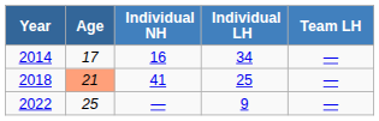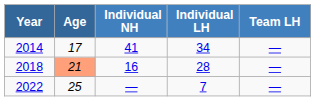 <table class="wikitable" style="font-size:95%; text-align:center; border:grey solid 1px; border-collapse:collapse;" width="30%">
 <tr>
 <th style="background-color:#369; color:white; width:50px;"> Year </th>
 <th style="background-color:#369; color:white; width:40px;"> Age </th>
 <th style="background-color:#4180be; color:white; width:75px;"> Individual NH </th>
 <th style="background-color:#4180be; color:white; width:75px;"> Individual LH </th>
 <th style="background-color:#4180be; color:white; width:75px;"> Team LH </th>
 </tr>
 <tr style="background-color:#8CB2D8; color:white;">
 </tr>
 <tr style="background-color:#8CB2D8; color:white;">
 </tr>
 <tr align=center>
 <td><a href='#'>2014</a></td>
 <td><em>17</em></td>
-<td><a href='#'>16</a></td>
+<td><a href='#'>41</a></td>
 <td><a href='#'>34</a></td>
 <td><a href='#'>—</a></td>
 </tr>
 <tr align=center>
 <td><a href='#'>2018</a></td>
 <td style="background: lightsalmon;"><em>21</em></td>
-<td><a href='#'>41</a></td>
-<td><a href='#'>25</a></td>
+<td><a href='#'>16</a></td>
+<td><a href='#'>28</a></td>
 <td><a href='#'>—</a></td>
 </tr>
 <tr align=center>
 <td><a href='#'>2022</a></td>
 <td><em>25</em></td>
 <td><a href='#'>—</a></td>
-<td><a href='#'>9</a></td>
+<td><a href='#'>7</a></td>
 <td><a href='#'>—</a></td>
 </tr>
 </table>
